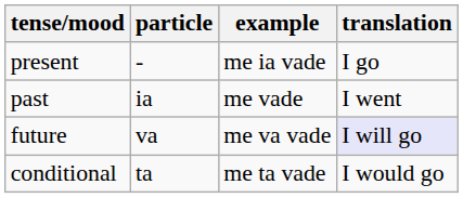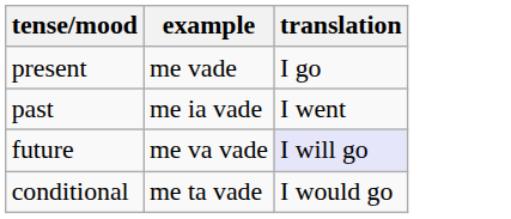 <table class="wikitable">
 <tr −>
 <th>tense/mood</th>
-<th>particle</th>
 <th>example</th>
 <th>translation</th>
 </tr>
 <tr>
 <td>present</td>
-<td>-</td>
-<td>me ia vade</td>
+<td>me vade</td>
 <td>I go</td>
 </tr>
 <tr>
 <td>past</td>
-<td>ia</td>
-<td>me vade</td>
+<td>me ia vade</td>
 <td>I went</td>
 </tr>
 <tr>
 <td>future</td>
-<td>va</td>
 <td>me va vade</td>
 <td style="background: lavender;">I will go</td>
 </tr>
 <tr>
 <td>conditional</td>
-<td>ta</td>
 <td>me ta vade</td>
 <td>I would go</td>
 </tr>
 </table>
